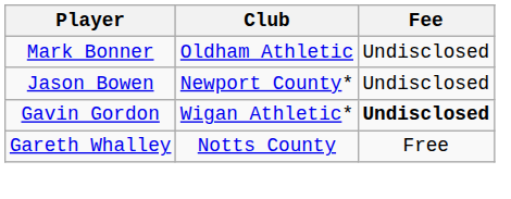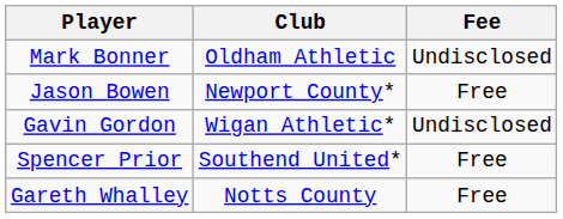 <table class="wikitable" style="text-align: center">
 <tr>
 <th>Player</th>
 <th>Club</th>
 <th>Fee</th>
 </tr>
 <tr>
 <td><a href='#'>Mark Bonner</a></td>
 <td><a href='#'>Oldham Athletic</a></td>
 <td>Undisclosed</td>
 </tr>
 <tr>
 <td><a href='#'>Jason Bowen</a></td>
 <td><a href='#'>Newport County</a>*</td>
-<td>Undisclosed</td>
+<td>Free</td>
 </tr>
 <tr>
 <td><a href='#'>Gavin Gordon</a></td>
 <td><a href='#'>Wigan Athletic</a>*</td>
-<td><strong>Undisclosed</strong></td>
+<td>Undisclosed</td>
+</tr>
+<tr>
+<td><a href='#'>Spencer Prior</a></td>
+<td><a href='#'>Southend United</a>*</td>
+<td>Free</td>
 </tr>
 <tr>
 <td><a href='#'>Gareth Whalley</a></td>
 <td><a href='#'>Notts County</a></td>
 <td>Free</td>
 </tr>
 </table>
